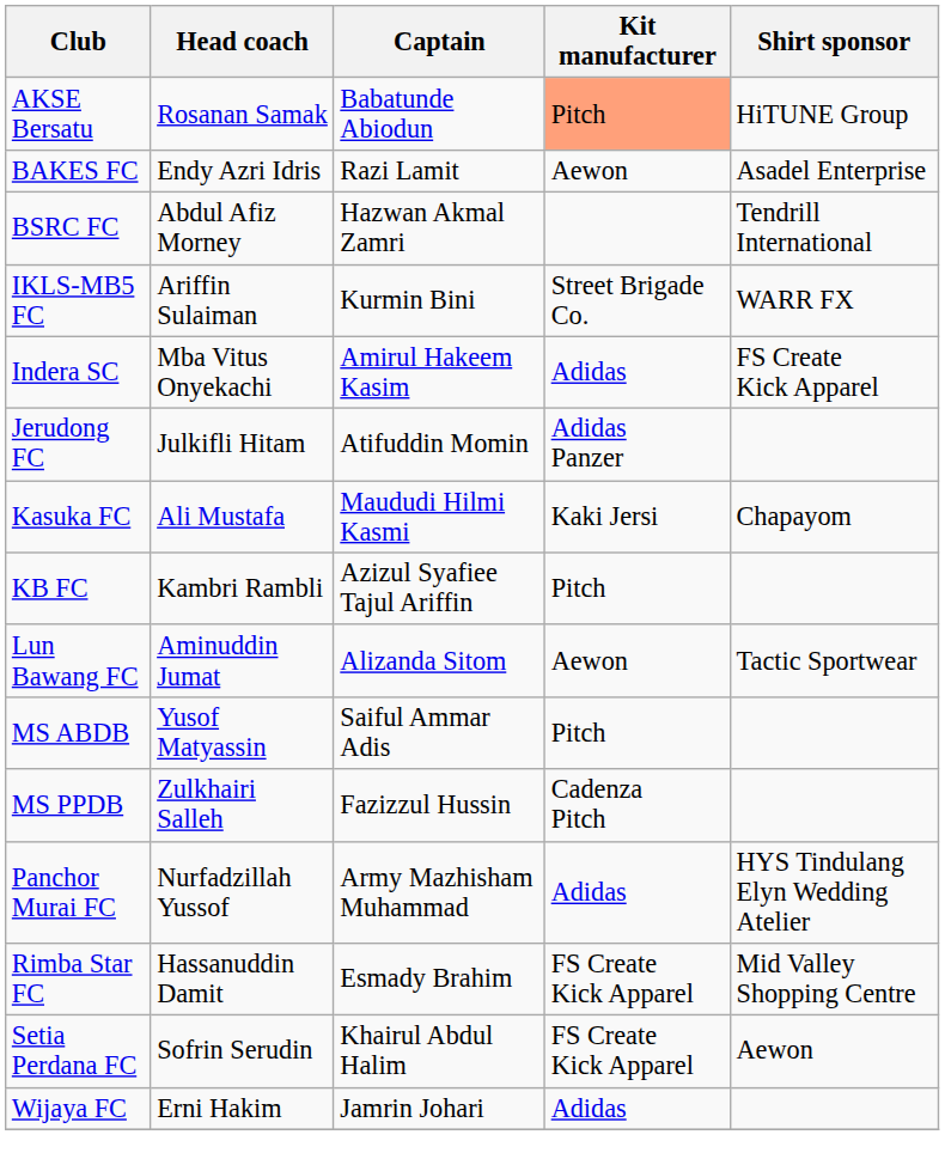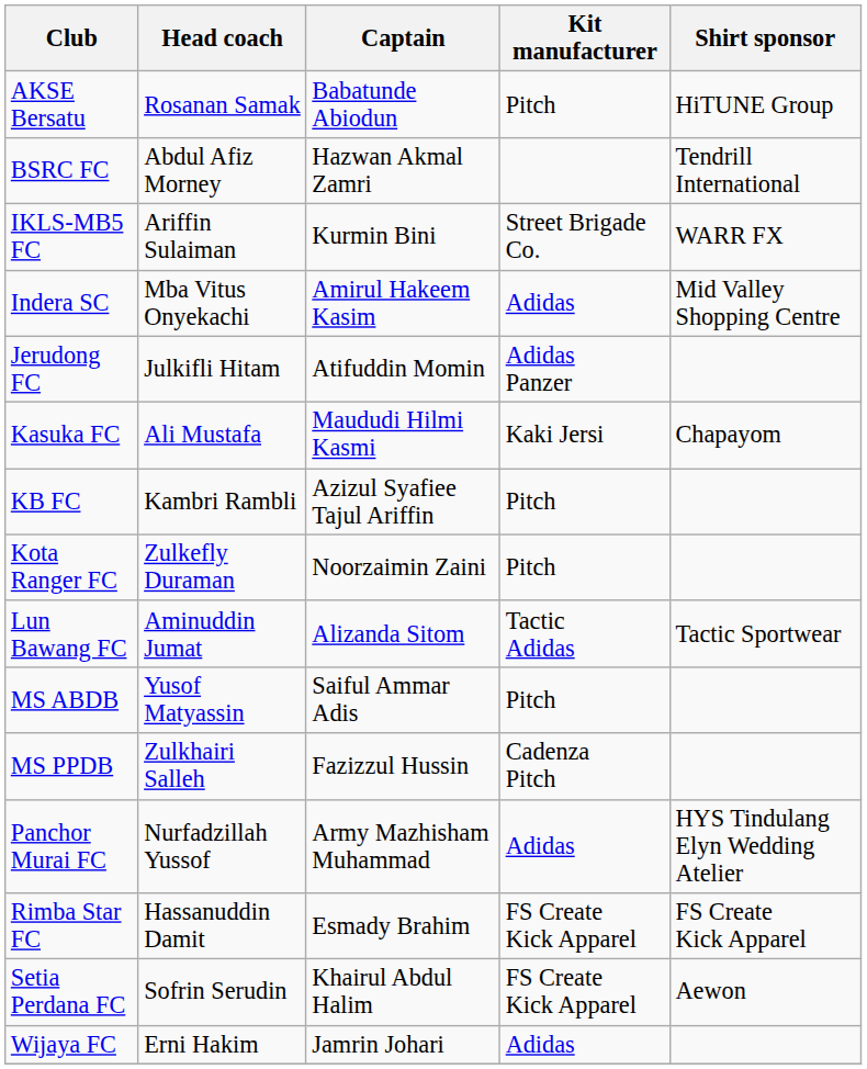 <table class="wikitable sortable" style="font-size:100%; width:90%">
 <tr>
 <th>Club</th>
 <th>Head coach</th>
 <th>Captain</th>
 <th>Kit manufacturer</th>
 <th>Shirt sponsor</th>
 </tr>
 <tr>
 <td><a href='#'>AKSE Bersatu</a></td>
 <td> <a href='#'>Rosanan Samak</a></td>
 <td> <a href='#'>Babatunde Abiodun</a></td>
-<td style="background: lightsalmon;"> Pitch</td>
+<td> Pitch</td>
 <td>HiTUNE Group</td>
-</tr>
-<tr>
-<td><a href='#'>BAKES FC</a></td>
-<td> Endy Azri Idris</td>
-<td> Razi Lamit</td>
-<td> Aewon</td>
-<td>Asadel Enterprise</td>
 </tr>
 <tr>
 <td><a href='#'>BSRC FC</a></td>
 <td> Abdul Afiz Morney</td>
 <td> Hazwan Akmal Zamri</td>
 <td></td>
 <td>Tendrill International</td>
 </tr>
 <tr>
 <td><a href='#'>IKLS-MB5 FC</a></td>
 <td> Ariffin Sulaiman</td>
 <td> Kurmin Bini</td>
 <td> Street Brigade Co.</td>
 <td>WARR FX</td>
 </tr>
 <tr>
 <td><a href='#'>Indera SC</a></td>
 <td> Mba Vitus Onyekachi</td>
 <td> <a href='#'>Amirul Hakeem Kasim</a></td>
 <td> <a href='#'>Adidas</a></td>
-<td>FS Create<br>Kick Apparel</td>
+<td>Mid Valley Shopping Centre</td>
 </tr>
 <tr>
 <td><a href='#'>Jerudong FC</a></td>
 <td> Julkifli Hitam</td>
 <td> Atifuddin Momin</td>
 <td> <a href='#'>Adidas</a><br> Panzer</td>
 <td></td>
 </tr>
 <tr>
 <td><a href='#'>Kasuka FC</a></td>
 <td> <a href='#'>Ali Mustafa</a></td>
 <td> <a href='#'>Maududi Hilmi Kasmi</a></td>
 <td> Kaki Jersi</td>
 <td>Chapayom</td>
 </tr>
 <tr>
 <td><a href='#'>KB FC</a></td>
 <td> Kambri Rambli</td>
 <td> Azizul Syafiee Tajul Ariffin</td>
 <td> Pitch</td>
 <td></td>
 </tr>
 <tr>
+<td><a href='#'>Kota Ranger FC</a></td>
+<td> <a href='#'>Zulkefly Duraman</a></td>
+<td> Noorzaimin Zaini</td>
+<td> Pitch</td>
+<td></td>
+</tr>
+<tr>
 <td><a href='#'>Lun Bawang FC</a></td>
 <td> <a href='#'>Aminuddin Jumat</a></td>
 <td> <a href='#'>Alizanda Sitom</a></td>
-<td> Aewon</td>
+<td> Tactic<br>  <a href='#'>Adidas</a></td>
 <td>Tactic Sportwear</td>
 </tr>
 <tr>
 <td><a href='#'>MS ABDB</a></td>
 <td> <a href='#'>Yusof Matyassin</a></td>
 <td> Saiful Ammar Adis</td>
 <td> Pitch</td>
 <td></td>
 </tr>
 <tr>
 <td><a href='#'>MS PPDB</a></td>
 <td> <a href='#'>Zulkhairi Salleh</a></td>
 <td> Fazizzul Hussin</td>
 <td> Cadenza<br> Pitch</td>
 <td></td>
 </tr>
 <tr>
 <td><a href='#'>Panchor Murai FC</a></td>
 <td> Nurfadzillah Yussof</td>
 <td> Army Mazhisham Muhammad</td>
 <td> <a href='#'>Adidas</a></td>
 <td>HYS Tindulang<br>Elyn Wedding Atelier</td>
 </tr>
 <tr>
 <td><a href='#'>Rimba Star FC</a></td>
 <td> Hassanuddin Damit</td>
 <td> Esmady Brahim</td>
 <td> FS Create<br> Kick Apparel</td>
-<td>Mid Valley Shopping Centre</td>
+<td>FS Create<br>Kick Apparel</td>
 </tr>
 <tr>
 <td><a href='#'>Setia Perdana FC</a></td>
 <td> Sofrin Serudin</td>
 <td> Khairul Abdul Halim</td>
 <td> FS Create<br> Kick Apparel</td>
 <td>Aewon</td>
 </tr>
 <tr>
 <td><a href='#'>Wijaya FC</a></td>
 <td> Erni Hakim</td>
 <td> Jamrin Johari</td>
 <td> <a href='#'>Adidas</a></td>
 <td></td>
 </tr>
 <tr>
 </tr>
 </table>
